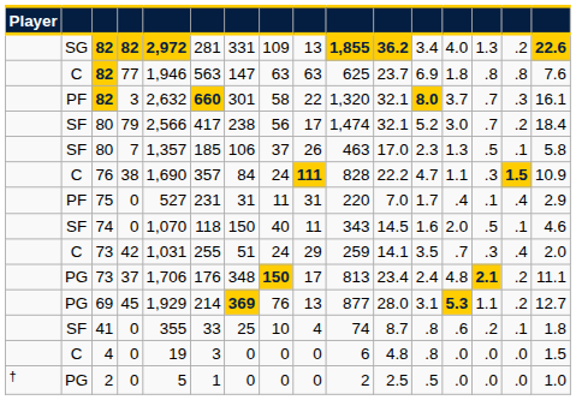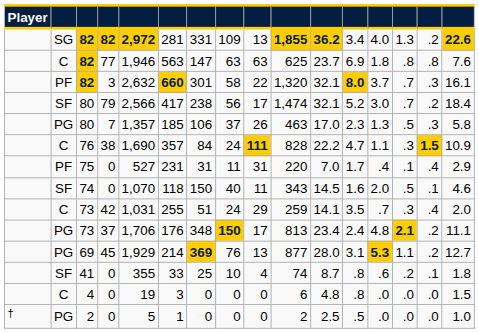 <table class="wikitable sortable" style="font-size: 95%; text-align:right;">
 <tr>
 <th style="background:#041E42; color:#FFFFFF; border-top:#FFCD00 3px solid; border-bottom:#FFCD00 3px solid;">Player</th>
 <th style="background:#041E42; color:#FFFFFF; border-top:#FFCD00 3px solid; border-bottom:#FFCD00 3px solid;"></th>
 <th style="background:#041E42; color:#FFFFFF; border-top:#FFCD00 3px solid; border-bottom:#FFCD00 3px solid;"></th>
 <th style="background:#041E42; color:#FFFFFF; border-top:#FFCD00 3px solid; border-bottom:#FFCD00 3px solid;"></th>
 <th style="background:#041E42; color:#FFFFFF; border-top:#FFCD00 3px solid; border-bottom:#FFCD00 3px solid;"></th>
 <th style="background:#041E42; color:#FFFFFF; border-top:#FFCD00 3px solid; border-bottom:#FFCD00 3px solid;"></th>
 <th style="background:#041E42; color:#FFFFFF; border-top:#FFCD00 3px solid; border-bottom:#FFCD00 3px solid;"></th>
 <th style="background:#041E42; color:#FFFFFF; border-top:#FFCD00 3px solid; border-bottom:#FFCD00 3px solid;"></th>
 <th style="background:#041E42; color:#FFFFFF; border-top:#FFCD00 3px solid; border-bottom:#FFCD00 3px solid;"></th>
 <th style="background:#041E42; color:#FFFFFF; border-top:#FFCD00 3px solid; border-bottom:#FFCD00 3px solid;"></th>
 <th style="background:#041E42; color:#FFFFFF; border-top:#FFCD00 3px solid; border-bottom:#FFCD00 3px solid;"></th>
 <th style="background:#041E42; color:#FFFFFF; border-top:#FFCD00 3px solid; border-bottom:#FFCD00 3px solid;"></th>
 <th style="background:#041E42; color:#FFFFFF; border-top:#FFCD00 3px solid; border-bottom:#FFCD00 3px solid;"></th>
 <th style="background:#041E42; color:#FFFFFF; border-top:#FFCD00 3px solid; border-bottom:#FFCD00 3px solid;"></th>
 <th style="background:#041E42; color:#FFFFFF; border-top:#FFCD00 3px solid; border-bottom:#FFCD00 3px solid;"></th>
 <th style="background:#041E42; color:#FFFFFF; border-top:#FFCD00 3px solid; border-bottom:#FFCD00 3px solid;"></th>
 </tr>
 <tr>
 <td style="text-align:left;"></td>
 <td style="text-align:center;">SG</td>
 <td style="background:#FFCD00; color:#041E42;"><strong>82</strong></td>
 <td style="background:#FFCD00; color:#041E42;"><strong>82</strong></td>
 <td style="background:#FFCD00; color:#041E42;"><strong>2,972</strong></td>
 <td>281</td>
 <td>331</td>
 <td>109</td>
 <td>13</td>
 <td style="background:#FFCD00; color:#041E42;"><strong>1,855</strong></td>
 <td style="background:#FFCD00; color:#041E42;"><strong>36.2</strong></td>
 <td>3.4</td>
 <td>4.0</td>
 <td>1.3</td>
 <td>.2</td>
 <td style="background:#FFCD00; color:#041E42;"><strong>22.6</strong></td>
 </tr>
 <tr>
 <td style="text-align:left;"></td>
 <td style="text-align:center;">C</td>
 <td style="background:#FFCD00; color:#041E42;"><strong>82</strong></td>
 <td>77</td>
 <td>1,946</td>
 <td>563</td>
 <td>147</td>
 <td>63</td>
 <td>63</td>
 <td>625</td>
 <td>23.7</td>
 <td>6.9</td>
 <td>1.8</td>
 <td>.8</td>
 <td>.8</td>
 <td>7.6</td>
 </tr>
 <tr>
 <td style="text-align:left;"></td>
 <td style="text-align:center;">PF</td>
 <td style="background:#FFCD00; color:#041E42;"><strong>82</strong></td>
 <td>3</td>
 <td>2,632</td>
 <td style="background:#FFCD00; color:#041E42;"><strong>660</strong></td>
 <td>301</td>
 <td>58</td>
 <td>22</td>
 <td>1,320</td>
 <td>32.1</td>
 <td style="background:#FFCD00; color:#041E42;"><strong>8.0</strong></td>
 <td>3.7</td>
 <td>.7</td>
 <td>.3</td>
 <td>16.1</td>
 </tr>
 <tr>
 <td style="text-align:left;"></td>
 <td style="text-align:center;">SF</td>
 <td>80</td>
 <td>79</td>
 <td>2,566</td>
 <td>417</td>
 <td>238</td>
 <td>56</td>
 <td>17</td>
 <td>1,474</td>
 <td>32.1</td>
 <td>5.2</td>
 <td>3.0</td>
 <td>.7</td>
 <td>.2</td>
 <td>18.4</td>
 </tr>
 <tr>
 <td style="text-align:left;"></td>
-<td style="text-align:center;">SF</td>
+<td style="text-align:center;">PG</td>
 <td>80</td>
 <td>7</td>
 <td>1,357</td>
 <td>185</td>
 <td>106</td>
 <td>37</td>
 <td>26</td>
 <td>463</td>
 <td>17.0</td>
 <td>2.3</td>
 <td>1.3</td>
 <td>.5</td>
-<td>.1</td>
+<td>.3</td>
 <td>5.8</td>
 </tr>
 <tr>
 <td style="text-align:left;"></td>
 <td style="text-align:center;">C</td>
 <td>76</td>
 <td>38</td>
 <td>1,690</td>
 <td>357</td>
 <td>84</td>
 <td>24</td>
 <td style="background:#FFCD00; color:#041E42;"><strong>111</strong></td>
 <td>828</td>
 <td>22.2</td>
 <td>4.7</td>
 <td>1.1</td>
 <td>.3</td>
 <td style="background:#FFCD00; color:#041E42;"><strong>1.5</strong></td>
 <td>10.9</td>
 </tr>
 <tr>
 <td style="text-align:left;"></td>
 <td style="text-align:center;">PF</td>
 <td>75</td>
 <td>0</td>
 <td>527</td>
 <td>231</td>
 <td>31</td>
 <td>11</td>
 <td>31</td>
 <td>220</td>
 <td>7.0</td>
 <td>1.7</td>
 <td>.4</td>
 <td>.1</td>
 <td>.4</td>
 <td>2.9</td>
 </tr>
 <tr>
 <td style="text-align:left;"></td>
 <td style="text-align:center;">SF</td>
 <td>74</td>
 <td>0</td>
 <td>1,070</td>
 <td>118</td>
 <td>150</td>
 <td>40</td>
 <td>11</td>
 <td>343</td>
 <td>14.5</td>
 <td>1.6</td>
 <td>2.0</td>
 <td>.5</td>
 <td>.1</td>
 <td>4.6</td>
 </tr>
 <tr>
 <td style="text-align:left;"></td>
 <td style="text-align:center;">C</td>
 <td>73</td>
 <td>42</td>
 <td>1,031</td>
 <td>255</td>
 <td>51</td>
 <td>24</td>
 <td>29</td>
 <td>259</td>
 <td>14.1</td>
 <td>3.5</td>
 <td>.7</td>
 <td>.3</td>
 <td>.4</td>
 <td>2.0</td>
 </tr>
 <tr>
 <td style="text-align:left;"></td>
 <td style="text-align:center;">PG</td>
 <td>73</td>
 <td>37</td>
 <td>1,706</td>
 <td>176</td>
 <td>348</td>
 <td style="background:#FFCD00; color:#041E42;"><strong>150</strong></td>
 <td>17</td>
 <td>813</td>
 <td>23.4</td>
 <td>2.4</td>
 <td>4.8</td>
 <td style="background:#FFCD00; color:#041E42;"><strong>2.1</strong></td>
 <td>.2</td>
 <td>11.1</td>
 </tr>
 <tr>
 <td style="text-align:left;"></td>
 <td style="text-align:center;">PG</td>
 <td>69</td>
 <td>45</td>
 <td>1,929</td>
 <td>214</td>
 <td style="background:#FFCD00; color:#041E42;"><strong>369</strong></td>
 <td>76</td>
 <td>13</td>
 <td>877</td>
 <td>28.0</td>
 <td>3.1</td>
 <td style="background:#FFCD00; color:#041E42;"><strong>5.3</strong></td>
 <td>1.1</td>
 <td>.2</td>
 <td>12.7</td>
 </tr>
 <tr>
 <td style="text-align:left;"></td>
 <td style="text-align:center;">SF</td>
 <td>41</td>
 <td>0</td>
 <td>355</td>
 <td>33</td>
 <td>25</td>
 <td>10</td>
 <td>4</td>
 <td>74</td>
 <td>8.7</td>
 <td>.8</td>
 <td>.6</td>
 <td>.2</td>
 <td>.1</td>
 <td>1.8</td>
 </tr>
 <tr>
 <td style="text-align:left;"></td>
 <td style="text-align:center;">C</td>
 <td>4</td>
 <td>0</td>
 <td>19</td>
 <td>3</td>
 <td>0</td>
 <td>0</td>
 <td>0</td>
 <td>6</td>
 <td>4.8</td>
 <td>.8</td>
 <td>.0</td>
 <td>.0</td>
 <td>.0</td>
 <td>1.5</td>
 </tr>
 <tr>
 <td style="text-align:left;"><sup>†</sup></td>
 <td style="text-align:center;">PG</td>
 <td>2</td>
 <td>0</td>
 <td>5</td>
 <td>1</td>
 <td>0</td>
 <td>0</td>
 <td>0</td>
 <td>2</td>
 <td>2.5</td>
 <td>.5</td>
 <td>.0</td>
 <td>.0</td>
 <td>.0</td>
 <td>1.0</td>
 </tr>
 </table>
